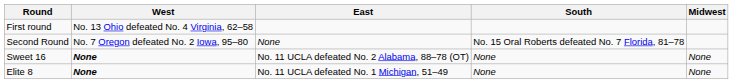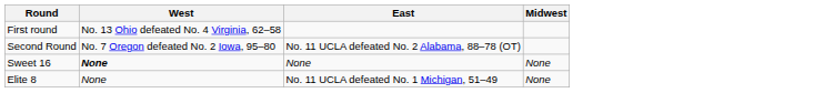 <table class="wikitable" style="text-align:left; font-size: 95%;">
 <tr>
 <th>Round</th>
 <th>West</th>
 <th>East</th>
-<th>South</th>
 <th>Midwest</th>
 </tr>
 <tr>
 <td>First round</td>
 <td>No. 13 <a href='#'>Ohio</a> defeated No. 4 <a href='#'>Virginia</a>, 62–58</td>
 <td></td>
 <td></td>
-<td></td>
 </tr>
 <tr>
 <td>Second Round</td>
 <td>No. 7 <a href='#'>Oregon</a> defeated No. 2 <a href='#'>Iowa</a>, 95–80</td>
-<td><em>None</em></td>
-<td>No. 15 Oral Roberts defeated No. 7 <a href='#'>Florida</a>, 81–78</td>
+<td>No. 11 UCLA defeated No. 2 <a href='#'>Alabama</a>, 88–78 (OT)</td>
 <td></td>
 </tr>
 <tr>
 <td>Sweet 16</td>
 <td><strong><em>None</em></strong></td>
-<td>No. 11 UCLA defeated No. 2 <a href='#'>Alabama</a>, 88–78 (OT)</td>
 <td><em>None</em></td>
 <td><em>None</em></td>
 </tr>
 <tr>
 <td>Elite 8</td>
-<td><strong><em>None</em></strong></td>
+<td><em>None</em></td>
 <td>No. 11 UCLA defeated No. 1 <a href='#'>Michigan</a>, 51–49</td>
-<td><em>None</em></td>
 <td><em>None</em></td>
 </tr>
 </table>
